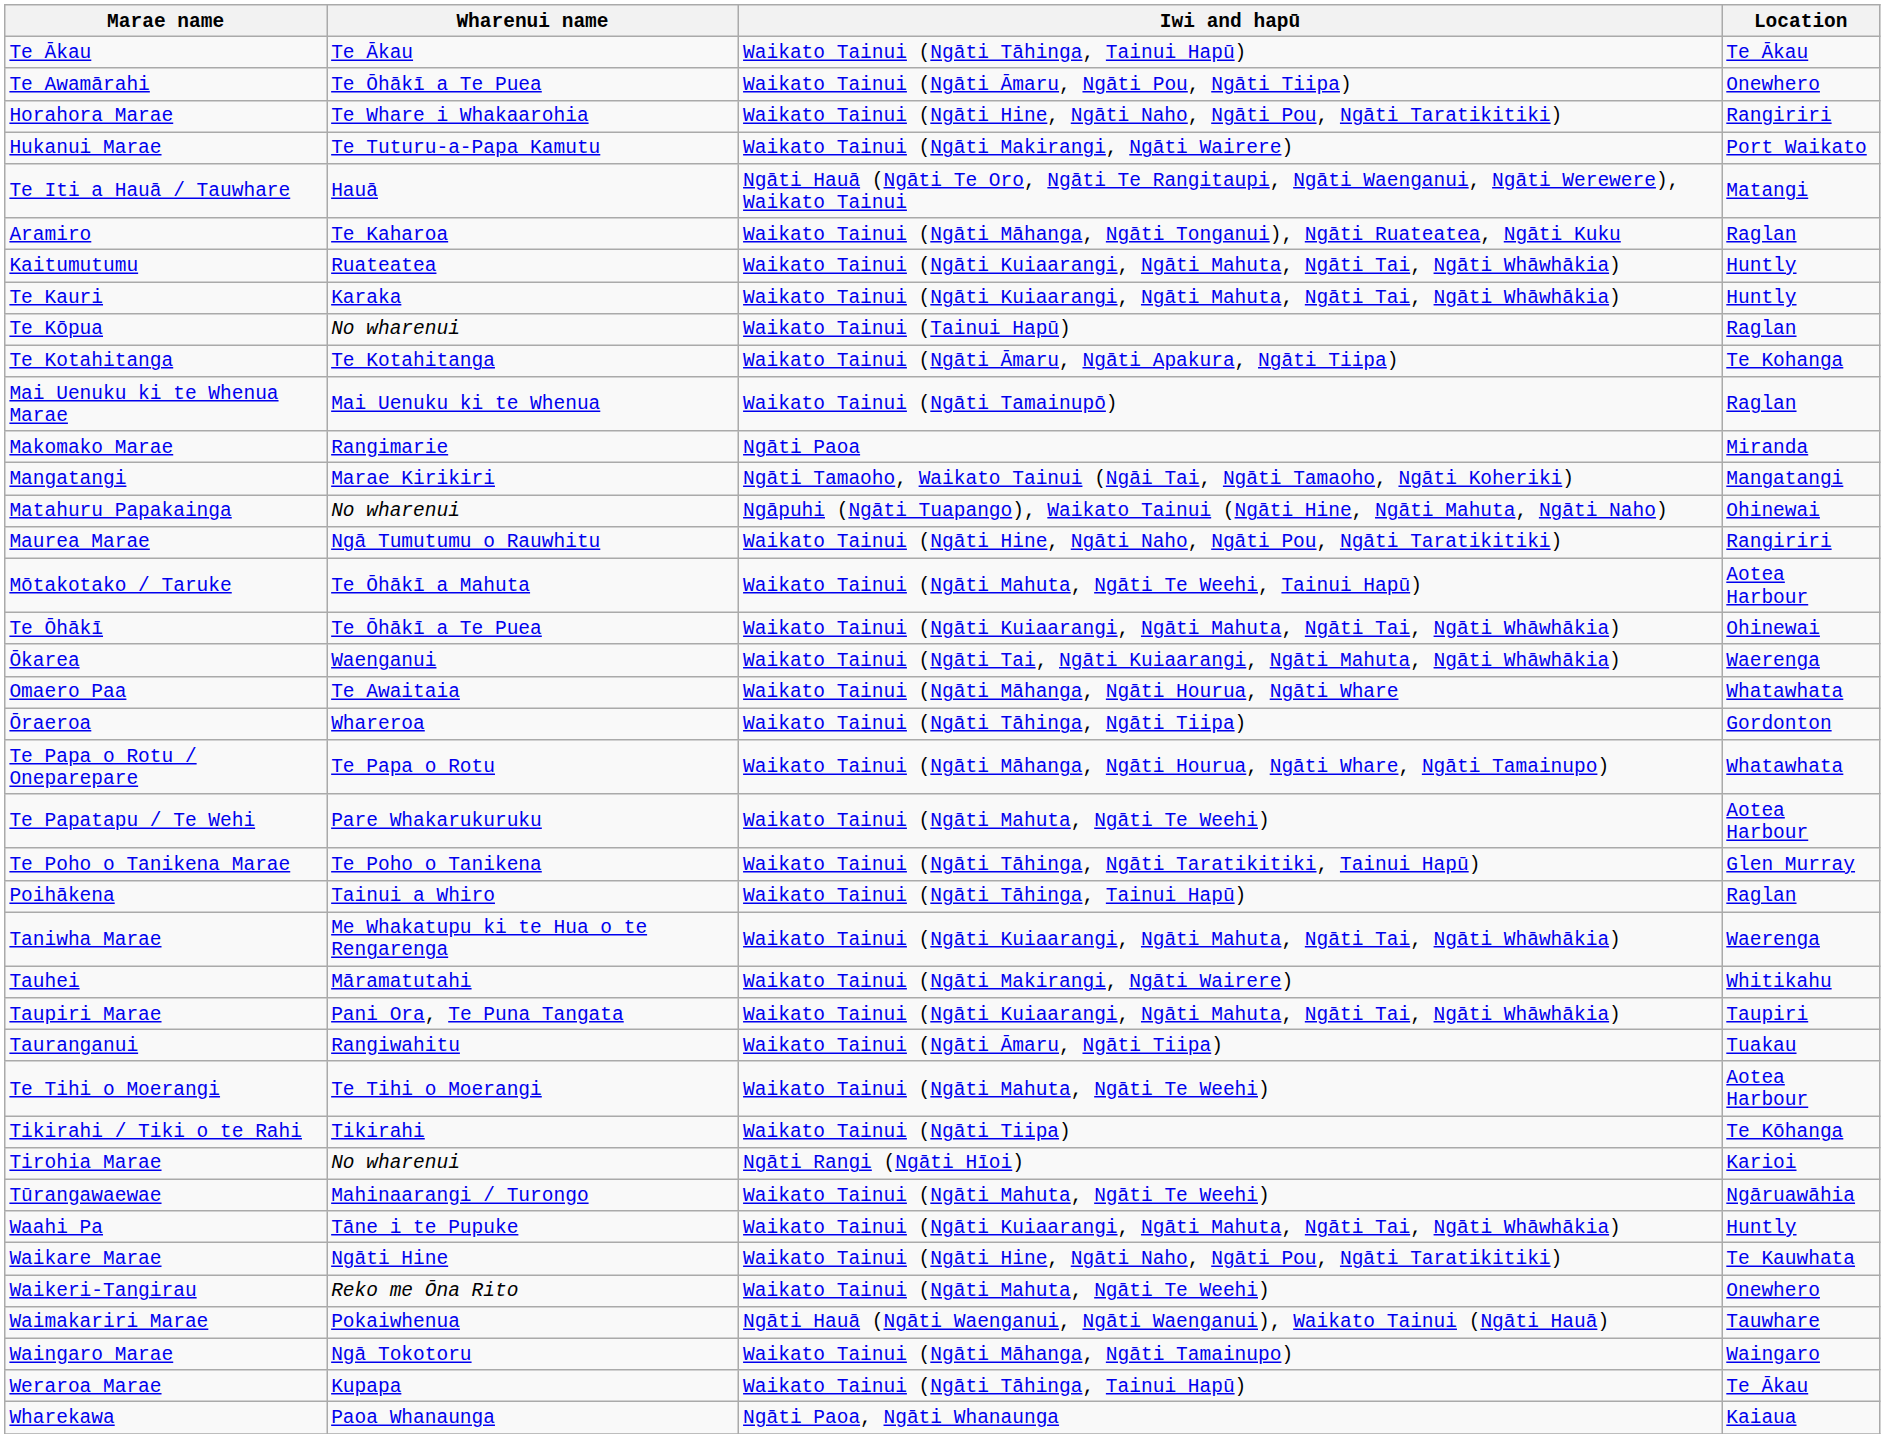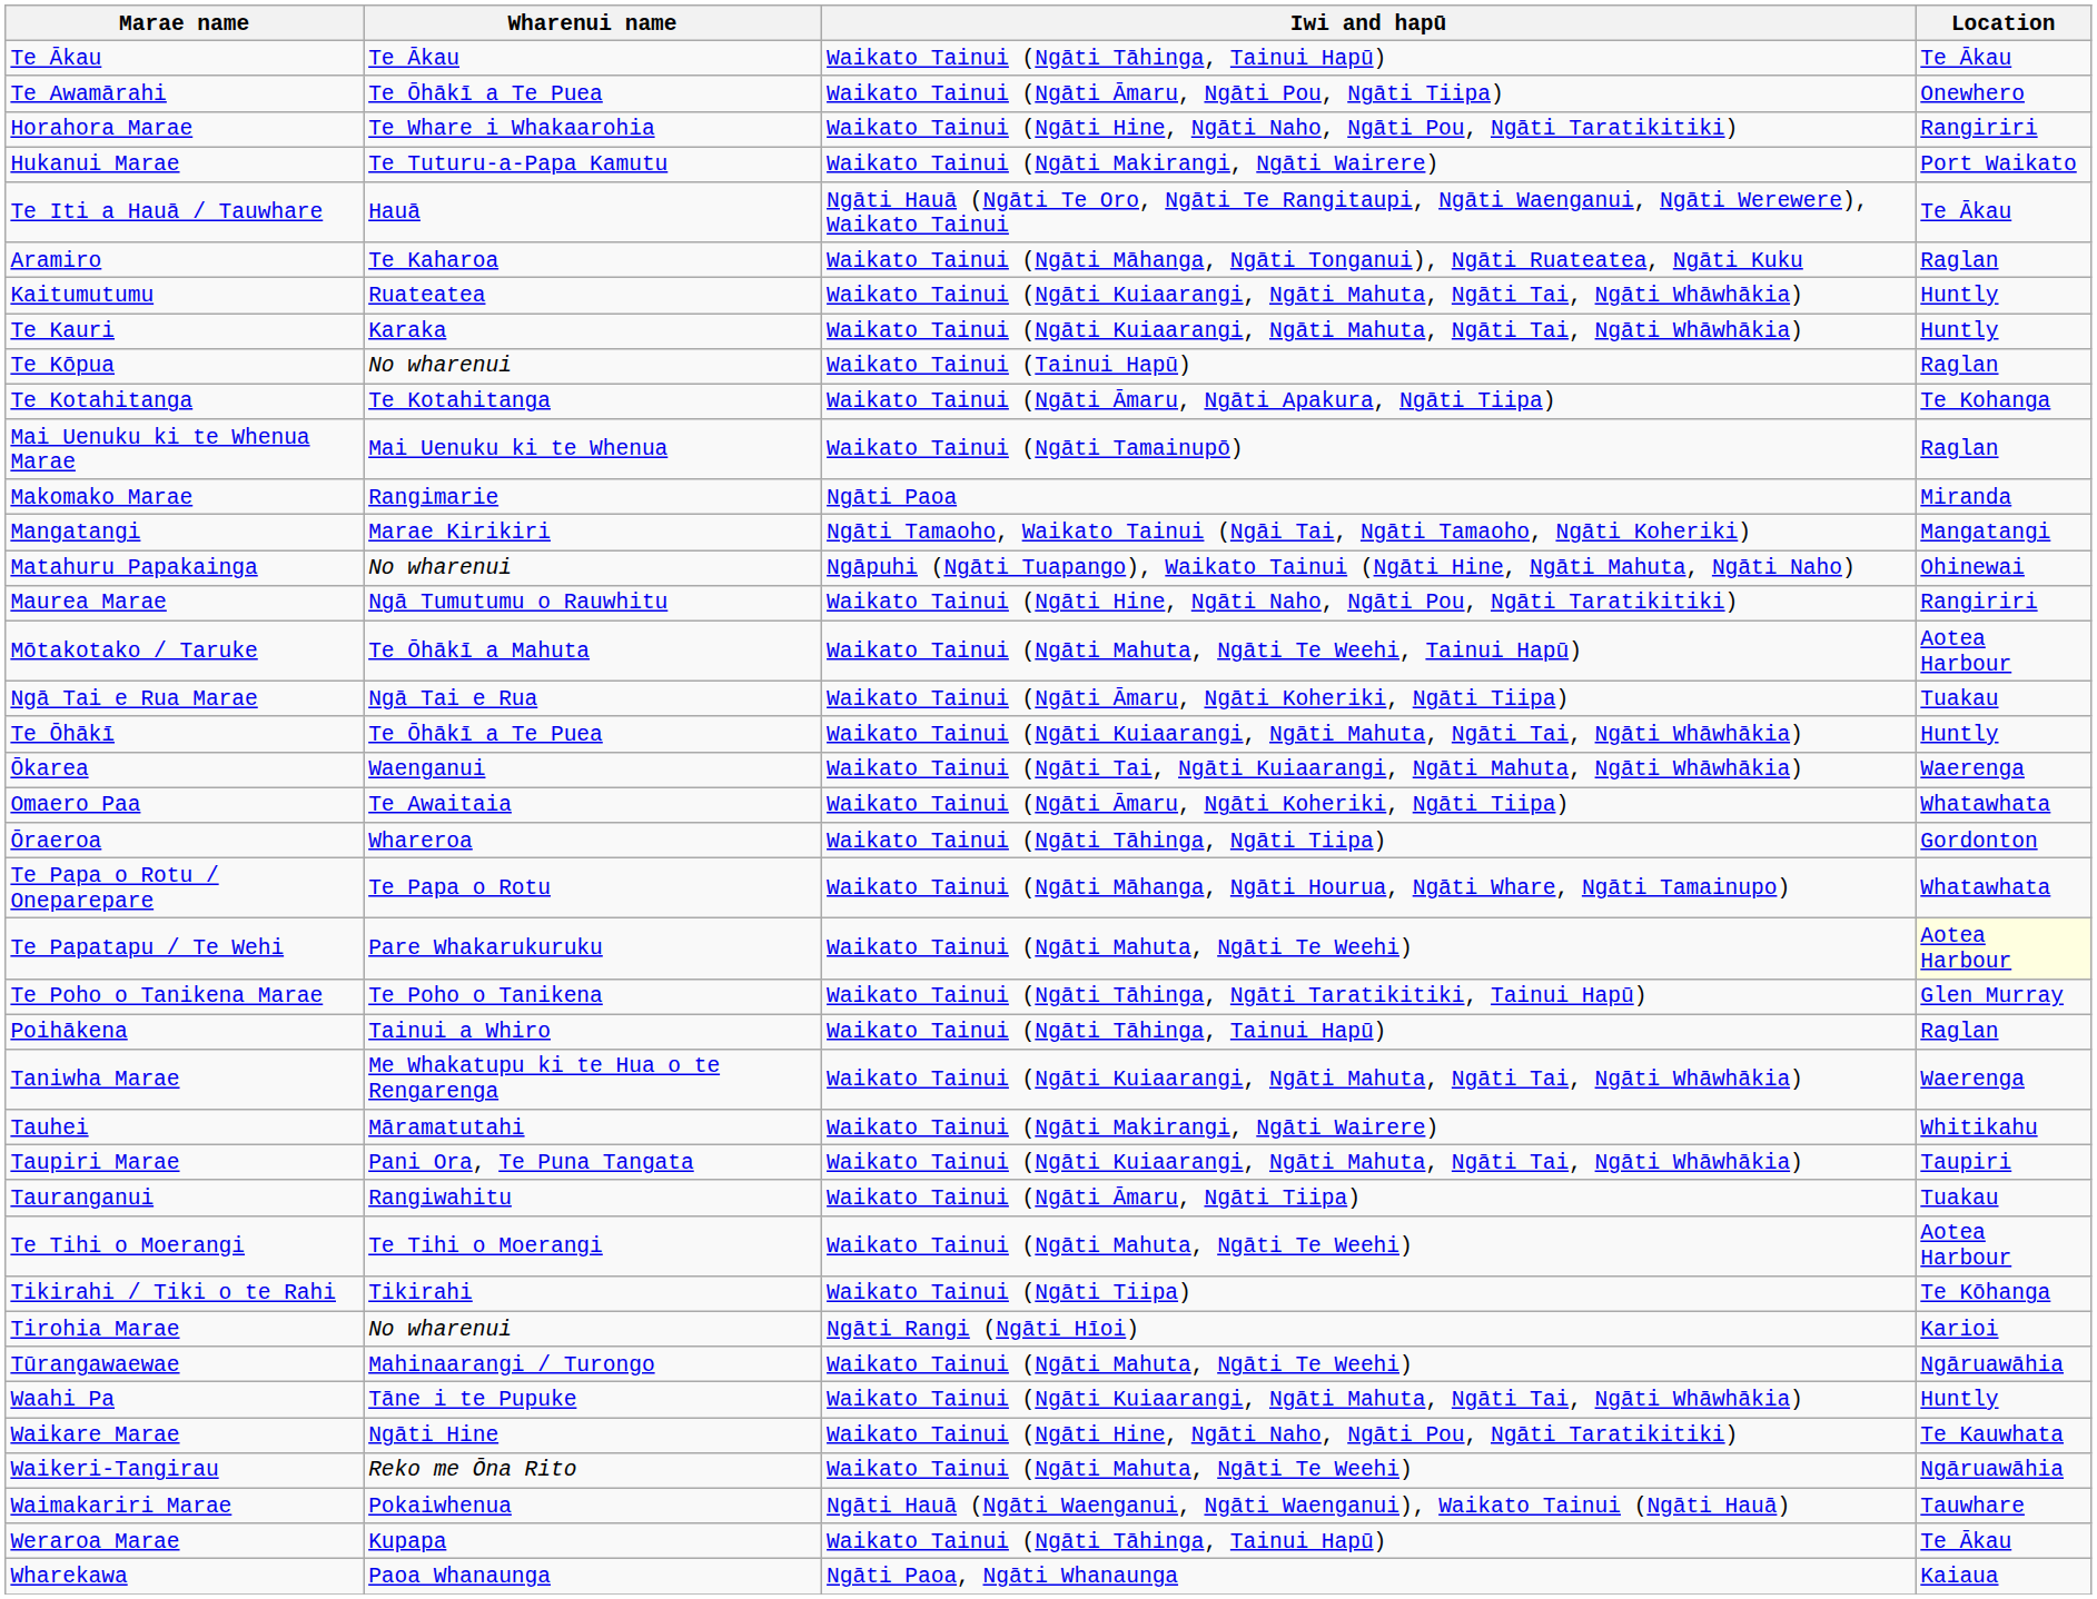 <table class="wikitable sortable">
 <tr>
 <th>Marae name</th>
 <th>Wharenui name</th>
 <th>Iwi and hapū</th>
 <th>Location</th>
 </tr>
 <tr>
 <td><a href='#'>Te Ākau</a></td>
 <td><a href='#'>Te Ākau</a></td>
 <td><a href='#'>Waikato Tainui</a> (<a href='#'>Ngāti Tāhinga</a>, <a href='#'>Tainui Hapū</a>)</td>
 <td><a href='#'>Te Ākau</a></td>
 </tr>
 <tr>
 <td><a href='#'>Te Awamārahi</a></td>
 <td><a href='#'>Te Ōhākī a Te Puea</a></td>
 <td><a href='#'>Waikato Tainui</a> (<a href='#'>Ngāti Āmaru</a>, <a href='#'>Ngāti Pou</a>, <a href='#'>Ngāti Tiipa</a>)</td>
 <td><a href='#'>Onewhero</a></td>
 </tr>
 <tr>
 <td><a href='#'>Horahora Marae</a></td>
 <td><a href='#'>Te Whare i Whakaarohia</a></td>
 <td><a href='#'>Waikato Tainui</a> (<a href='#'>Ngāti Hine</a>, <a href='#'>Ngāti Naho</a>, <a href='#'>Ngāti Pou</a>, <a href='#'>Ngāti Taratikitiki</a>)</td>
 <td><a href='#'>Rangiriri</a></td>
 </tr>
 <tr>
 <td><a href='#'>Hukanui Marae</a></td>
 <td><a href='#'>Te Tuturu-a-Papa Kamutu</a></td>
 <td><a href='#'>Waikato Tainui</a> (<a href='#'>Ngāti Makirangi</a>, <a href='#'>Ngāti Wairere</a>)</td>
 <td><a href='#'>Port Waikato</a></td>
 </tr>
 <tr>
 <td><a href='#'>Te Iti a Hauā / Tauwhare</a></td>
 <td><a href='#'>Hauā</a></td>
 <td><a href='#'>Ngāti Hauā</a> (<a href='#'>Ngāti Te Oro</a>, <a href='#'>Ngāti Te Rangitaupi</a>, <a href='#'>Ngāti Waenganui</a>, <a href='#'>Ngāti Werewere</a>), <a href='#'>Waikato Tainui</a></td>
-<td><a href='#'>Matangi</a></td>
+<td><a href='#'>Te Ākau</a></td>
 </tr>
 <tr>
 <td><a href='#'>Aramiro</a></td>
 <td><a href='#'>Te Kaharoa</a></td>
 <td><a href='#'>Waikato Tainui</a> (<a href='#'>Ngāti Māhanga</a>, <a href='#'>Ngāti Tonganui</a>), <a href='#'>Ngāti Ruateatea</a>, <a href='#'>Ngāti Kuku</a></td>
 <td><a href='#'>Raglan</a></td>
 </tr>
 <tr>
 <td><a href='#'>Kaitumutumu</a></td>
 <td><a href='#'>Ruateatea</a></td>
 <td><a href='#'>Waikato Tainui</a> (<a href='#'>Ngāti Kuiaarangi</a>, <a href='#'>Ngāti Mahuta</a>, <a href='#'>Ngāti Tai</a>, <a href='#'>Ngāti Whāwhākia</a>)</td>
 <td><a href='#'>Huntly</a></td>
 </tr>
 <tr>
 <td><a href='#'>Te Kauri</a></td>
 <td><a href='#'>Karaka</a></td>
 <td><a href='#'>Waikato Tainui</a> (<a href='#'>Ngāti Kuiaarangi</a>, <a href='#'>Ngāti Mahuta</a>, <a href='#'>Ngāti Tai</a>, <a href='#'>Ngāti Whāwhākia</a>)</td>
 <td><a href='#'>Huntly</a></td>
 </tr>
 <tr>
 <td><a href='#'>Te Kōpua</a></td>
 <td><em>No wharenui</em></td>
 <td><a href='#'>Waikato Tainui</a> (<a href='#'>Tainui Hapū</a>)</td>
 <td><a href='#'>Raglan</a></td>
 </tr>
 <tr>
 <td><a href='#'>Te Kotahitanga</a></td>
 <td><a href='#'>Te Kotahitanga</a></td>
 <td><a href='#'>Waikato Tainui</a> (<a href='#'>Ngāti Āmaru</a>, <a href='#'>Ngāti Apakura</a>, <a href='#'>Ngāti Tiipa</a>)</td>
 <td><a href='#'>Te Kohanga</a></td>
 </tr>
 <tr>
 <td><a href='#'>Mai Uenuku ki te Whenua Marae</a></td>
 <td><a href='#'>Mai Uenuku ki te Whenua</a></td>
 <td><a href='#'>Waikato Tainui</a> (<a href='#'>Ngāti Tamainupō</a>)</td>
 <td><a href='#'>Raglan</a></td>
 </tr>
 <tr>
 <td><a href='#'>Makomako Marae</a></td>
 <td><a href='#'>Rangimarie</a></td>
 <td><a href='#'>Ngāti Paoa</a></td>
 <td><a href='#'>Miranda</a></td>
 </tr>
 <tr>
 <td><a href='#'>Mangatangi</a></td>
 <td><a href='#'>Marae Kirikiri</a></td>
 <td><a href='#'>Ngāti Tamaoho</a>, <a href='#'>Waikato Tainui</a> (<a href='#'>Ngāi Tai</a>, <a href='#'>Ngāti Tamaoho</a>, <a href='#'>Ngāti Koheriki</a>)</td>
 <td><a href='#'>Mangatangi</a></td>
 </tr>
 <tr>
 <td><a href='#'>Matahuru Papakainga</a></td>
 <td><em>No wharenui</em></td>
 <td><a href='#'>Ngāpuhi</a> (<a href='#'>Ngāti Tuapango</a>), <a href='#'>Waikato Tainui</a> (<a href='#'>Ngāti Hine</a>, <a href='#'>Ngāti Mahuta</a>, <a href='#'>Ngāti Naho</a>)</td>
 <td><a href='#'>Ohinewai</a></td>
 </tr>
 <tr>
 <td><a href='#'>Maurea Marae</a></td>
 <td><a href='#'>Ngā Tumutumu o Rauwhitu</a></td>
 <td><a href='#'>Waikato Tainui</a> (<a href='#'>Ngāti Hine</a>, <a href='#'>Ngāti Naho</a>, <a href='#'>Ngāti Pou</a>, <a href='#'>Ngāti Taratikitiki</a>)</td>
 <td><a href='#'>Rangiriri</a></td>
 </tr>
 <tr>
 <td><a href='#'>Mōtakotako / Taruke</a></td>
 <td><a href='#'>Te Ōhākī a Mahuta</a></td>
 <td><a href='#'>Waikato Tainui</a> (<a href='#'>Ngāti Mahuta</a>, <a href='#'>Ngāti Te Weehi</a>, <a href='#'>Tainui Hapū</a>)</td>
 <td><a href='#'>Aotea Harbour</a></td>
 </tr>
 <tr>
+<td><a href='#'>Ngā Tai e Rua Marae</a></td>
+<td><a href='#'>Ngā Tai e Rua</a></td>
+<td><a href='#'>Waikato Tainui</a> (<a href='#'>Ngāti Āmaru</a>, <a href='#'>Ngāti Koheriki</a>, <a href='#'>Ngāti Tiipa</a>)</td>
+<td><a href='#'>Tuakau</a></td>
+</tr>
+<tr>
 <td><a href='#'>Te Ōhākī</a></td>
 <td><a href='#'>Te Ōhākī a Te Puea</a></td>
 <td><a href='#'>Waikato Tainui</a> (<a href='#'>Ngāti Kuiaarangi</a>, <a href='#'>Ngāti Mahuta</a>, <a href='#'>Ngāti Tai</a>, <a href='#'>Ngāti Whāwhākia</a>)</td>
-<td><a href='#'>Ohinewai</a></td>
+<td><a href='#'>Huntly</a></td>
 </tr>
 <tr>
 <td><a href='#'>Ōkarea</a></td>
 <td><a href='#'>Waenganui</a></td>
 <td><a href='#'>Waikato Tainui</a> (<a href='#'>Ngāti Tai</a>, <a href='#'>Ngāti Kuiaarangi</a>, <a href='#'>Ngāti Mahuta</a>, <a href='#'>Ngāti Whāwhākia</a>)</td>
 <td><a href='#'>Waerenga</a></td>
 </tr>
 <tr>
 <td><a href='#'>Omaero Paa</a></td>
 <td><a href='#'>Te Awaitaia </a></td>
-<td><a href='#'>Waikato Tainui</a>  (<a href='#'>Ngāti Māhanga</a>, <a href='#'>Ngāti Hourua</a>, <a href='#'>Ngāti Whare</a></td>
+<td><a href='#'>Waikato Tainui</a> (<a href='#'>Ngāti Āmaru</a>, <a href='#'>Ngāti Koheriki</a>, <a href='#'>Ngāti Tiipa</a>)</td>
 <td><a href='#'>Whatawhata</a></td>
 </tr>
 <tr>
 <td><a href='#'>Ōraeroa</a></td>
 <td><a href='#'>Whareroa</a></td>
 <td><a href='#'>Waikato Tainui</a> (<a href='#'>Ngāti Tāhinga</a>, <a href='#'>Ngāti Tiipa</a>)</td>
 <td><a href='#'>Gordonton</a></td>
 </tr>
 <tr>
 <td><a href='#'>Te Papa o Rotu / Oneparepare</a></td>
 <td><a href='#'>Te Papa o Rotu</a></td>
 <td><a href='#'>Waikato Tainui</a> (<a href='#'>Ngāti Māhanga</a>, <a href='#'>Ngāti Hourua</a>, <a href='#'>Ngāti Whare</a>, <a href='#'>Ngāti Tamainupo</a>)</td>
 <td><a href='#'>Whatawhata</a></td>
 </tr>
 <tr>
 <td><a href='#'>Te Papatapu / Te Wehi</a></td>
 <td><a href='#'>Pare Whakarukuruku</a></td>
 <td><a href='#'>Waikato Tainui</a> (<a href='#'>Ngāti Mahuta</a>, <a href='#'>Ngāti Te Weehi</a>)</td>
-<td><a href='#'>Aotea Harbour</a></td>
+<td style="background: lightyellow;"><a href='#'>Aotea Harbour</a></td>
 </tr>
 <tr>
 <td><a href='#'>Te Poho o Tanikena Marae</a></td>
 <td><a href='#'>Te Poho o Tanikena</a></td>
 <td><a href='#'>Waikato Tainui</a> (<a href='#'>Ngāti Tāhinga</a>, <a href='#'>Ngāti Taratikitiki</a>, <a href='#'>Tainui Hapū</a>)</td>
 <td><a href='#'>Glen Murray</a></td>
 </tr>
 <tr>
 <td><a href='#'>Poihākena</a></td>
 <td><a href='#'>Tainui a Whiro</a></td>
 <td><a href='#'>Waikato Tainui</a> (<a href='#'>Ngāti Tāhinga</a>, <a href='#'>Tainui Hapū</a>)</td>
 <td><a href='#'>Raglan</a></td>
 </tr>
 <tr>
 <td><a href='#'>Taniwha Marae</a></td>
 <td><a href='#'>Me Whakatupu ki te Hua o te Rengarenga</a></td>
 <td><a href='#'>Waikato Tainui</a> (<a href='#'>Ngāti Kuiaarangi</a>, <a href='#'>Ngāti Mahuta</a>, <a href='#'>Ngāti Tai</a>, <a href='#'>Ngāti Whāwhākia</a>)</td>
 <td><a href='#'>Waerenga</a></td>
 </tr>
 <tr>
 <td><a href='#'>Tauhei</a></td>
 <td><a href='#'>Māramatutahi</a></td>
 <td><a href='#'>Waikato Tainui</a> (<a href='#'>Ngāti Makirangi</a>, <a href='#'>Ngāti Wairere</a>)</td>
 <td><a href='#'>Whitikahu</a></td>
 </tr>
 <tr>
 <td><a href='#'>Taupiri Marae</a></td>
 <td><a href='#'>Pani Ora</a>, <a href='#'>Te Puna Tangata</a></td>
 <td><a href='#'>Waikato Tainui</a> (<a href='#'>Ngāti Kuiaarangi</a>, <a href='#'>Ngāti Mahuta</a>, <a href='#'>Ngāti Tai</a>, <a href='#'>Ngāti Whāwhākia</a>)</td>
 <td><a href='#'>Taupiri</a></td>
 </tr>
 <tr>
 <td><a href='#'>Tauranganui</a></td>
 <td><a href='#'>Rangiwahitu</a></td>
 <td><a href='#'>Waikato Tainui</a> (<a href='#'>Ngāti Āmaru</a>, <a href='#'>Ngāti Tiipa</a>)</td>
 <td><a href='#'>Tuakau</a></td>
 </tr>
 <tr>
 <td><a href='#'>Te Tihi o Moerangi</a></td>
 <td><a href='#'>Te Tihi o Moerangi</a></td>
 <td><a href='#'>Waikato Tainui</a> (<a href='#'>Ngāti Mahuta</a>, <a href='#'>Ngāti Te Weehi</a>)</td>
 <td><a href='#'>Aotea Harbour</a></td>
 </tr>
 <tr>
 <td><a href='#'>Tikirahi / Tiki o te Rahi</a></td>
 <td><a href='#'>Tikirahi</a></td>
 <td><a href='#'>Waikato Tainui</a> (<a href='#'>Ngāti Tiipa</a>)</td>
 <td><a href='#'>Te Kōhanga</a></td>
 </tr>
 <tr>
 <td><a href='#'>Tirohia Marae</a></td>
 <td><em>No wharenui</em></td>
 <td><a href='#'>Ngāti Rangi</a> (<a href='#'>Ngāti Hīoi</a>)</td>
 <td><a href='#'>Karioi</a></td>
 </tr>
 <tr>
 <td><a href='#'>Tūrangawaewae</a></td>
 <td><a href='#'>Mahinaarangi / Turongo</a></td>
 <td><a href='#'>Waikato Tainui</a> (<a href='#'>Ngāti Mahuta</a>, <a href='#'>Ngāti Te Weehi</a>)</td>
 <td><a href='#'>Ngāruawāhia</a></td>
 </tr>
 <tr>
 <td><a href='#'>Waahi Pa</a></td>
 <td><a href='#'>Tāne i te Pupuke</a></td>
 <td><a href='#'>Waikato Tainui</a> (<a href='#'>Ngāti Kuiaarangi</a>, <a href='#'>Ngāti Mahuta</a>, <a href='#'>Ngāti Tai</a>, <a href='#'>Ngāti Whāwhākia</a>)</td>
 <td><a href='#'>Huntly</a></td>
 </tr>
 <tr>
 <td><a href='#'>Waikare Marae</a></td>
 <td><a href='#'>Ngāti Hine</a></td>
 <td><a href='#'>Waikato Tainui</a> (<a href='#'>Ngāti Hine</a>, <a href='#'>Ngāti Naho</a>, <a href='#'>Ngāti Pou</a>, <a href='#'>Ngāti Taratikitiki</a>)</td>
 <td><a href='#'>Te Kauwhata</a></td>
 </tr>
 <tr>
 <td><a href='#'>Waikeri-Tangirau</a></td>
 <td><em>Reko me Ōna Rito</em></td>
 <td><a href='#'>Waikato Tainui</a> (<a href='#'>Ngāti Mahuta</a>, <a href='#'>Ngāti Te Weehi</a>)</td>
-<td><a href='#'>Onewhero</a></td>
+<td><a href='#'>Ngāruawāhia</a></td>
 </tr>
 <tr>
 <td><a href='#'>Waimakariri Marae</a></td>
 <td><a href='#'>Pokaiwhenua</a></td>
 <td><a href='#'>Ngāti Hauā</a> (<a href='#'>Ngāti Waenganui</a>, <a href='#'>Ngāti Waenganui</a>), <a href='#'>Waikato Tainui</a> (<a href='#'>Ngāti Hauā</a>)</td>
 <td><a href='#'>Tauwhare</a></td>
-</tr>
-<tr>
-<td><a href='#'>Waingaro Marae</a></td>
-<td><a href='#'>Ngā Tokotoru</a></td>
-<td><a href='#'>Waikato Tainui</a> (<a href='#'>Ngāti Māhanga</a>, <a href='#'>Ngāti Tamainupo</a>)</td>
-<td><a href='#'>Waingaro</a></td>
 </tr>
 <tr>
 <td><a href='#'>Weraroa Marae</a></td>
 <td><a href='#'>Kupapa</a></td>
 <td><a href='#'>Waikato Tainui</a> (<a href='#'>Ngāti Tāhinga</a>, <a href='#'>Tainui Hapū</a>)</td>
 <td><a href='#'>Te Ākau</a></td>
 </tr>
 <tr>
 <td><a href='#'>Wharekawa</a></td>
 <td><a href='#'>Paoa Whanaunga</a></td>
 <td><a href='#'>Ngāti Paoa</a>, <a href='#'>Ngāti Whanaunga</a></td>
 <td><a href='#'>Kaiaua</a></td>
 </tr>
 <tr>
 </tr>
 </table>
